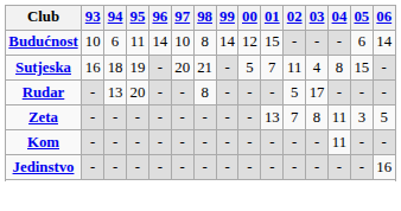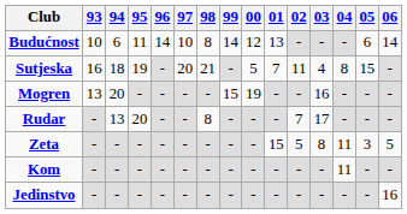 <table class="wikitable sortable" style="text-align:center; font-size:80%; margin-left:1em">
 <tr>
 <th>Club</th>
 <th><a href='#'>93</a></th>
 <th><a href='#'>94</a></th>
 <th><a href='#'>95</a></th>
 <th><a href='#'>96</a></th>
 <th><a href='#'>97</a></th>
 <th><a href='#'>98</a></th>
 <th><a href='#'>99</a></th>
 <th><a href='#'>00</a></th>
 <th><a href='#'>01</a></th>
 <th><a href='#'>02</a></th>
 <th><a href='#'>03</a></th>
 <th><a href='#'>04</a></th>
 <th><a href='#'>05</a></th>
 <th><a href='#'>06</a></th>
 </tr>
 <tr>
 <td><strong> <a href='#'>Budućnost</a> </strong></td>
 <td>10</td>
 <td>6</td>
 <td>11</td>
 <td>14</td>
 <td>10</td>
 <td>8</td>
 <td>14</td>
 <td>12</td>
-<td>15</td>
+<td>13</td>
 <td style="background:#dedede;">-</td>
 <td style="background:#dedede;">-</td>
 <td style="background:#dedede;">-</td>
 <td>6</td>
 <td>14</td>
 </tr>
 <tr>
 <td><strong> <a href='#'>Sutjeska</a> </strong></td>
 <td>16</td>
 <td>18</td>
 <td>19</td>
 <td style="background:#dedede;">-</td>
 <td>20</td>
 <td>21</td>
 <td style="background:#dedede;">-</td>
 <td>5</td>
 <td>7</td>
 <td>11</td>
 <td>4</td>
 <td>8</td>
 <td>15</td>
 <td style="background:#dedede;">-</td>
 </tr>
 <tr>
+<td><strong> <a href='#'>Mogren</a> </strong></td>
+<td>13</td>
+<td>20</td>
+<td style="background:#dedede;">-</td>
+<td style="background:#dedede;">-</td>
+<td style="background:#dedede;">-</td>
+<td style="background:#dedede;">-</td>
+<td>15</td>
+<td>19</td>
+<td style="background:#dedede;">-</td>
+<td style="background:#dedede;">-</td>
+<td>16</td>
+<td style="background:#dedede;">-</td>
+<td style="background:#dedede;">-</td>
+<td style="background:#dedede;">-</td>
+</tr>
+<tr>
 <td><strong> <a href='#'>Rudar</a> </strong></td>
 <td style="background:#dedede;">-</td>
 <td>13</td>
 <td>20</td>
 <td style="background:#dedede;">-</td>
 <td style="background:#dedede;">-</td>
 <td>8</td>
 <td style="background:#dedede;">-</td>
 <td style="background:#dedede;">-</td>
 <td style="background:#dedede;">-</td>
-<td>5</td>
+<td>7</td>
 <td>17</td>
 <td style="background:#dedede;">-</td>
 <td style="background:#dedede;">-</td>
 <td style="background:#dedede;">-</td>
 </tr>
 <tr>
 <td><strong> <a href='#'>Zeta</a> </strong></td>
 <td style="background:#dedede;">-</td>
 <td style="background:#dedede;">-</td>
 <td style="background:#dedede;">-</td>
 <td style="background:#dedede;">-</td>
 <td style="background:#dedede;">-</td>
 <td style="background:#dedede;">-</td>
 <td style="background:#dedede;">-</td>
 <td style="background:#dedede;">-</td>
-<td>13</td>
-<td>7</td>
+<td>15</td>
+<td>5</td>
 <td>8</td>
 <td>11</td>
 <td>3</td>
 <td>5</td>
 </tr>
 <tr>
 <td><strong> <a href='#'>Kom</a> </strong></td>
 <td style="background:#dedede;">-</td>
 <td style="background:#dedede;">-</td>
 <td style="background:#dedede;">-</td>
 <td style="background:#dedede;">-</td>
 <td style="background:#dedede;">-</td>
 <td style="background:#dedede;">-</td>
 <td style="background:#dedede;">-</td>
 <td style="background:#dedede;">-</td>
 <td style="background:#dedede;">-</td>
 <td style="background:#dedede;">-</td>
 <td style="background:#dedede;">-</td>
 <td>11</td>
 <td style="background:#dedede;">-</td>
 <td style="background:#dedede;">-</td>
 </tr>
 <tr>
 <td><strong> <a href='#'>Jedinstvo</a> </strong></td>
 <td style="background:#dedede;">-</td>
 <td style="background:#dedede;">-</td>
 <td style="background:#dedede;">-</td>
 <td style="background:#dedede;">-</td>
 <td style="background:#dedede;">-</td>
 <td style="background:#dedede;">-</td>
 <td style="background:#dedede;">-</td>
 <td style="background:#dedede;">-</td>
 <td style="background:#dedede;">-</td>
 <td style="background:#dedede;">-</td>
 <td style="background:#dedede;">-</td>
 <td style="background:#dedede;">-</td>
 <td style="background:#dedede;">-</td>
 <td>16</td>
 </tr>
 <tr>
 </tr>
 <tr class="sortbottom">
 </tr>
 </table>
